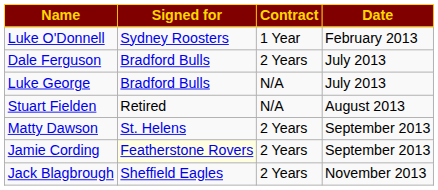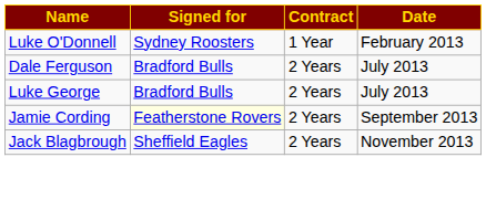 <table class="wikitable">
 <tr>
 <th scope="col" style="background:#800000; color:gold; border:solid gold 1px">Name</th>
 <th scope="col" style="background:#800000; color:gold; border:solid gold 1px">Signed for</th>
 <th scope="col" style="background:#800000; color:gold; border:solid gold 1px">Contract</th>
 <th scope="col" style="background:#800000; color:gold; border:solid gold 1px">Date</th>
 </tr>
 <tr>
 <td><a href='#'>Luke O'Donnell</a></td>
 <td><a href='#'>Sydney Roosters</a></td>
 <td>1 Year</td>
 <td>February 2013</td>
 </tr>
 <tr>
 <td><a href='#'>Dale Ferguson</a></td>
 <td><a href='#'>Bradford Bulls</a></td>
 <td>2 Years</td>
 <td>July 2013</td>
 </tr>
 <tr>
 <td><a href='#'>Luke George</a></td>
 <td><a href='#'>Bradford Bulls</a></td>
-<td>N/A</td>
+<td>2 Years</td>
 <td>July 2013</td>
-</tr>
-<tr>
-<td><a href='#'>Stuart Fielden</a></td>
-<td>Retired</td>
-<td>N/A</td>
-<td>August 2013</td>
-</tr>
-<tr>
-<td><a href='#'>Matty Dawson</a></td>
-<td><a href='#'>St. Helens</a></td>
-<td>2 Years</td>
-<td>September 2013</td>
 </tr>
 <tr>
 <td><a href='#'>Jamie Cording</a></td>
 <td style="background: lightyellow;"><a href='#'>Featherstone Rovers</a></td>
 <td>2 Years</td>
 <td>September 2013</td>
 </tr>
 <tr>
 <td><a href='#'>Jack Blagbrough</a></td>
 <td><a href='#'>Sheffield Eagles</a></td>
 <td>2 Years</td>
 <td>November 2013</td>
 </tr>
 </table>
